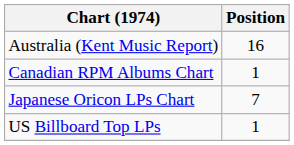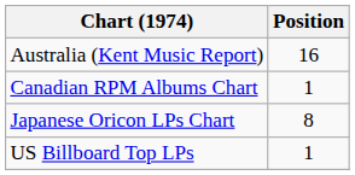 <table class="wikitable sortable" style="text-align:center;">
 <tr>
 <th>Chart (1974)</th>
 <th>Position</th>
 </tr>
 <tr>
 <td align="left">Australia (<a href='#'>Kent Music Report</a>)</td>
 <td style="text-align:center;">16</td>
 </tr>
 <tr>
 <td align="left"><a href='#'>Canadian RPM Albums Chart</a></td>
 <td>1</td>
 </tr>
 <tr>
 <td align="left"><a href='#'>Japanese Oricon LPs Chart</a></td>
-<td>7</td>
+<td>8</td>
 </tr>
 <tr>
 <td align="left">US <a href='#'>Billboard Top LPs</a></td>
 <td>1</td>
 </tr>
 <tr>
 </tr>
 </table>
